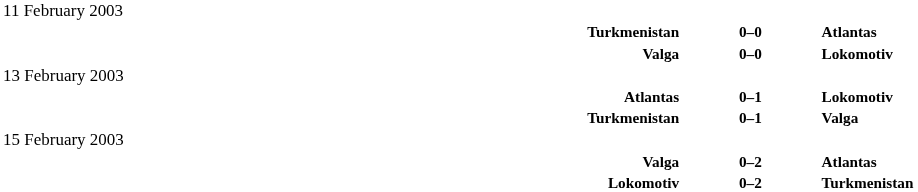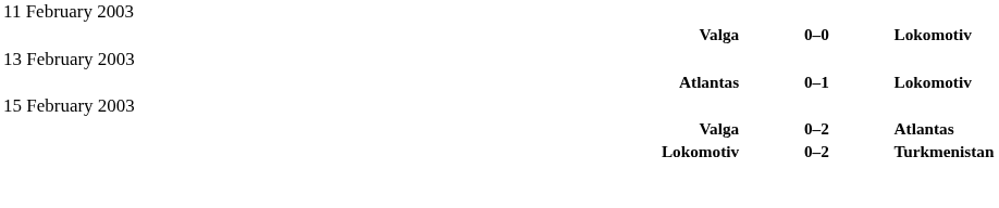 <table width=100% cellspacing=1>
 <tr>
 <th></th>
 <th></th>
 <th></th>
 </tr>
 <tr>
 <td>11 February 2003</td>
-</tr>
-<tr style=font-size:90%>
-<td align=right><strong>Turkmenistan</strong></td>
-<td align=center><strong>0–0</strong></td>
-<td><strong>Atlantas</strong></td>
 </tr>
 <tr style=font-size:90%>
 <td align=right><strong>Valga</strong></td>
 <td align=center><strong>0–0</strong></td>
 <td><strong>Lokomotiv</strong></td>
 </tr>
 <tr>
 <td>13 February 2003</td>
 </tr>
 <tr style=font-size:90%>
 <td align=right><strong>Atlantas</strong></td>
 <td align=center><strong>0–1</strong></td>
 <td><strong>Lokomotiv</strong></td>
-</tr>
-<tr style=font-size:90%>
-<td align=right><strong>Turkmenistan</strong></td>
-<td align=center><strong>0–1</strong></td>
-<td><strong>Valga</strong></td>
 </tr>
 <tr>
 <td>15 February 2003</td>
 </tr>
 <tr style=font-size:90%>
 <td align=right><strong>Valga</strong></td>
 <td align=center><strong>0–2</strong></td>
 <td><strong>Atlantas</strong></td>
 </tr>
 <tr style=font-size:90%>
 <td align=right><strong>Lokomotiv</strong></td>
 <td align=center><strong>0–2</strong></td>
 <td><strong>Turkmenistan</strong></td>
 </tr>
 </table>
